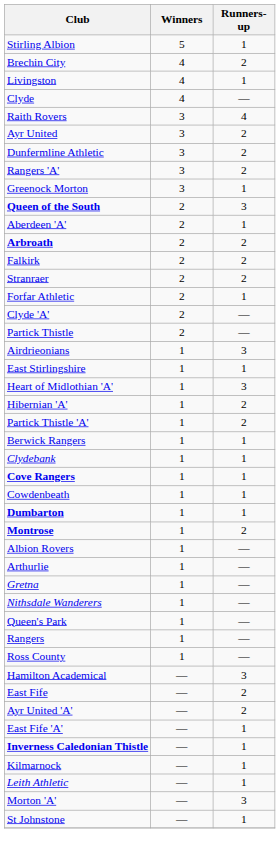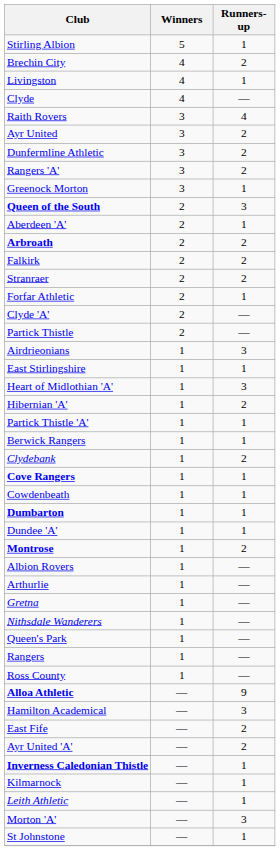 <table class="wikitable sortable" style="text-align:center">
 <tr>
 <th>Club</th>
 <th width=80>Winners</th>
 <th width=80>Runners-up</th>
 </tr>
 <tr>
 <td style="text-align:left"><a href='#'>Stirling Albion</a></td>
 <td>5</td>
 <td>1</td>
 </tr>
 <tr>
 <td style="text-align:left"><a href='#'>Brechin City</a></td>
 <td>4</td>
 <td>2</td>
 </tr>
 <tr>
 <td style="text-align:left"><a href='#'>Livingston</a></td>
 <td>4</td>
 <td>1</td>
 </tr>
 <tr>
 <td style="text-align:left"><a href='#'>Clyde</a></td>
 <td>4</td>
 <td>—</td>
 </tr>
 <tr>
 <td style="text-align:left"><a href='#'>Raith Rovers</a></td>
 <td>3</td>
 <td>4</td>
 </tr>
 <tr>
 <td style="text-align:left"><a href='#'>Ayr United</a></td>
 <td>3</td>
 <td>2</td>
 </tr>
 <tr>
 <td style="text-align:left"><a href='#'>Dunfermline Athletic</a></td>
 <td>3</td>
 <td>2</td>
 </tr>
 <tr>
 <td style="text-align:left"><a href='#'>Rangers 'A'</a></td>
 <td>3</td>
 <td>2</td>
 </tr>
 <tr>
 <td style="text-align:left"><a href='#'>Greenock Morton</a></td>
 <td>3</td>
 <td>1</td>
 </tr>
 <tr>
 <td style="text-align:left"><strong><a href='#'>Queen of the South</a></strong></td>
 <td>2</td>
 <td>3</td>
 </tr>
 <tr>
 <td style="text-align:left"><a href='#'>Aberdeen 'A'</a></td>
 <td>2</td>
 <td>1</td>
 </tr>
 <tr>
 <td style="text-align:left"><strong><a href='#'>Arbroath</a></strong></td>
 <td>2</td>
 <td>2</td>
 </tr>
 <tr>
 <td style="text-align:left"><a href='#'>Falkirk</a></td>
 <td>2</td>
 <td>2</td>
 </tr>
 <tr>
 <td style="text-align:left"><a href='#'>Stranraer</a></td>
 <td>2</td>
 <td>2</td>
 </tr>
 <tr>
 <td style="text-align:left"><a href='#'>Forfar Athletic</a></td>
 <td>2</td>
 <td>1</td>
 </tr>
 <tr>
 <td style="text-align:left"><a href='#'>Clyde 'A'</a></td>
 <td>2</td>
 <td>—</td>
 </tr>
 <tr>
 <td style="text-align:left"><a href='#'>Partick Thistle</a></td>
 <td>2</td>
 <td>—</td>
 </tr>
 <tr>
 <td style="text-align:left"><a href='#'>Airdrieonians</a></td>
 <td>1</td>
 <td>3</td>
 </tr>
 <tr>
 <td style="text-align:left"><a href='#'>East Stirlingshire</a></td>
 <td>1</td>
 <td>1</td>
 </tr>
 <tr>
 <td style="text-align:left"><a href='#'>Heart of Midlothian 'A'</a></td>
 <td>1</td>
 <td>3</td>
 </tr>
 <tr>
 <td style="text-align:left"><a href='#'>Hibernian 'A'</a></td>
 <td>1</td>
 <td>2</td>
 </tr>
 <tr>
 <td style="text-align:left"><a href='#'>Partick Thistle 'A'</a></td>
 <td>1</td>
-<td>2</td>
+<td>1</td>
 </tr>
 <tr>
 <td style="text-align:left"><a href='#'>Berwick Rangers</a></td>
 <td>1</td>
 <td>1</td>
 </tr>
 <tr>
 <td style="text-align:left"><em><a href='#'>Clydebank</a></em></td>
 <td>1</td>
-<td>1</td>
+<td>2</td>
 </tr>
 <tr>
 <td style="text-align:left"><strong><a href='#'>Cove Rangers</a></strong></td>
 <td>1</td>
 <td>1</td>
 </tr>
 <tr>
 <td style="text-align:left"><a href='#'>Cowdenbeath</a></td>
 <td>1</td>
 <td>1</td>
 </tr>
 <tr>
 <td style="text-align:left"><strong><a href='#'>Dumbarton</a></strong></td>
+<td>1</td>
+<td>1</td>
+</tr>
+<tr>
+<td style="text-align:left"><a href='#'>Dundee 'A'</a></td>
 <td>1</td>
 <td>1</td>
 </tr>
 <tr>
 <td style="text-align:left"><strong><a href='#'>Montrose</a></strong></td>
 <td>1</td>
 <td>2</td>
 </tr>
 <tr>
 <td style="text-align:left"><a href='#'>Albion Rovers</a></td>
 <td>1</td>
 <td>—</td>
 </tr>
 <tr>
 <td style="text-align:left"><a href='#'>Arthurlie</a></td>
 <td>1</td>
 <td>—</td>
 </tr>
 <tr>
 <td style="text-align:left"><em><a href='#'>Gretna</a></em></td>
 <td>1</td>
 <td>—</td>
 </tr>
 <tr>
 <td style="text-align:left"><em><a href='#'>Nithsdale Wanderers</a></em></td>
 <td>1</td>
 <td>—</td>
 </tr>
 <tr>
 <td style="text-align:left"><a href='#'>Queen's Park</a></td>
 <td>1</td>
 <td>—</td>
 </tr>
 <tr>
 <td style="text-align:left"><a href='#'>Rangers</a></td>
 <td>1</td>
 <td>—</td>
 </tr>
 <tr>
 <td style="text-align:left"><a href='#'>Ross County</a></td>
 <td>1</td>
 <td>—</td>
 </tr>
 <tr>
+<td style="text-align:left"><strong><a href='#'>Alloa Athletic</a></strong></td>
+<td>—</td>
+<td>9</td>
+</tr>
+<tr>
 <td style="text-align:left"><a href='#'>Hamilton Academical</a></td>
 <td>—</td>
 <td>3</td>
 </tr>
 <tr>
 <td style="text-align:left"><a href='#'>East Fife</a></td>
 <td>—</td>
 <td>2</td>
 </tr>
 <tr>
 <td style="text-align:left"><a href='#'>Ayr United 'A'</a></td>
 <td>—</td>
 <td>2</td>
-</tr>
-<tr>
-<td style="text-align:left"><a href='#'>East Fife 'A'</a></td>
-<td>—</td>
-<td>1</td>
 </tr>
 <tr>
 <td style="text-align:left"><strong><a href='#'>Inverness Caledonian Thistle</a></strong></td>
 <td>—</td>
 <td>1</td>
 </tr>
 <tr>
 <td style="text-align:left"><a href='#'>Kilmarnock</a></td>
 <td>—</td>
 <td>1</td>
 </tr>
 <tr>
 <td style="text-align:left"><em><a href='#'>Leith Athletic</a></em></td>
 <td>—</td>
 <td>1</td>
 </tr>
 <tr>
 <td style="text-align:left"><a href='#'>Morton 'A'</a></td>
 <td>—</td>
 <td>3</td>
 </tr>
 <tr>
 <td style="text-align:left"><a href='#'>St Johnstone</a></td>
 <td>—</td>
 <td>1</td>
 </tr>
 <tr>
 </tr>
 </table>
